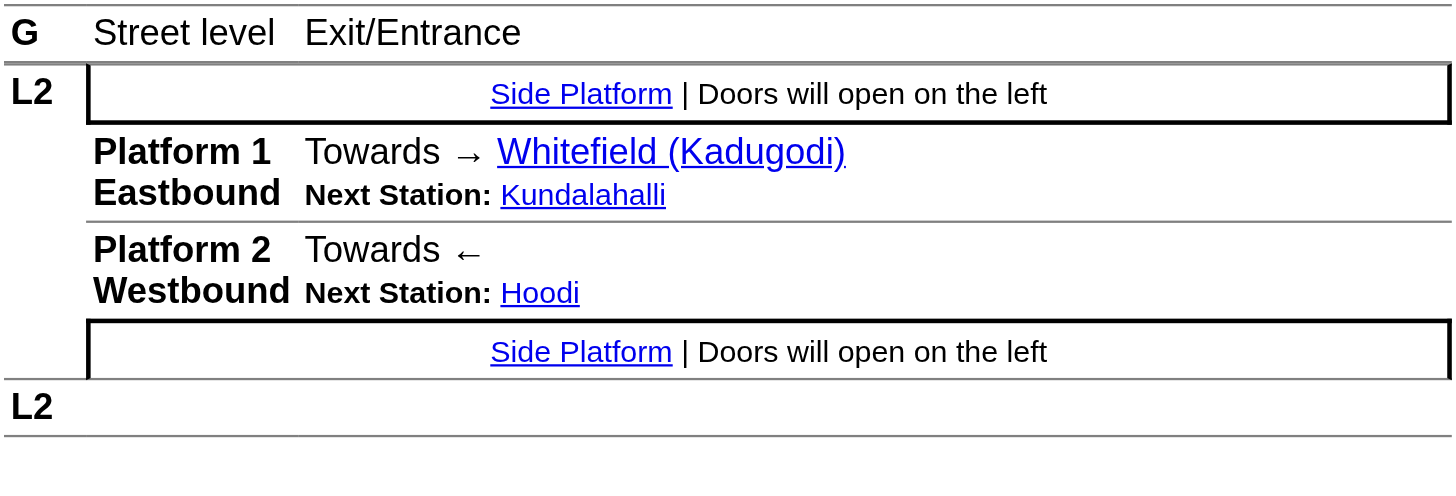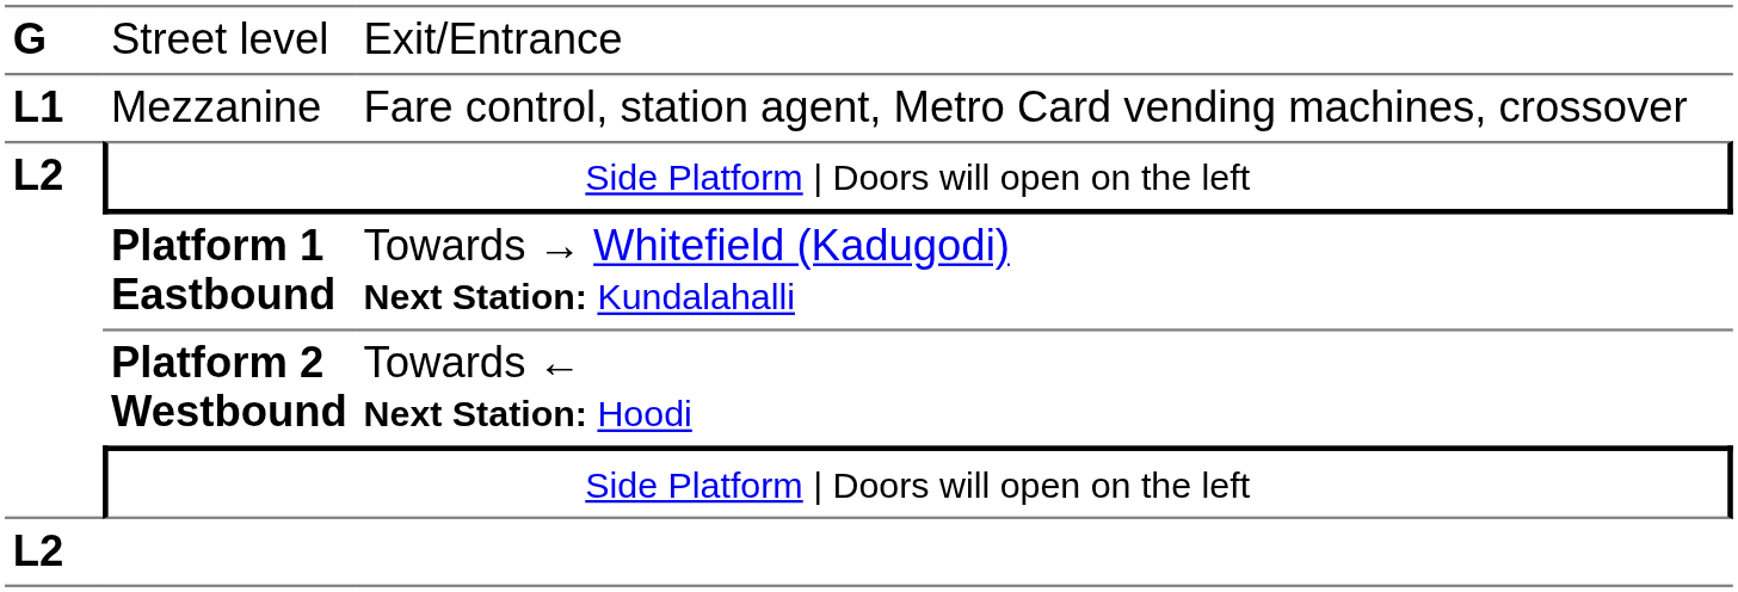 <table table border=0 cellspacing=0 cellpadding=3>
 <tr>
 <td style="border-bottom:solid 1px gray;border-top:solid 1px gray;" width=30 valign=top><strong>G</strong></td>
 <td style="border-top:solid 1px gray;border-bottom:solid 1px gray;" width=85 valign=top>Street level</td>
 <td style="border-top:solid 1px gray;border-bottom:solid 1px gray;" width=500 valign=top>Exit/Entrance</td>
+</tr>
+<tr>
+<td valign=top><strong>L1</strong></td>
+<td valign=top>Mezzanine</td>
+<td valign=top>Fare control, station agent, Metro Card vending machines, crossover<br></td>
 </tr>
 <tr>
 <td style="border-top:solid 1px gray;border-bottom:solid 1px gray;" width=30 rowspan=4 valign=top><strong>L2</strong></td>
 <td style="border-top:solid 1px gray;border-right:solid 2px black;border-left:solid 2px black;border-bottom:solid 2px black;text-align:center;" colspan=2><small><a href='#'>Side Platform</a> | Doors will open on the left </small></td>
 </tr>
 <tr>
 <td style="border-bottom:solid 1px gray;" width=85><span><strong>Platform 1</strong><br><strong>Eastbound</strong></span></td>
 <td style="border-bottom:solid 1px gray;" width=500>Towards → <a href='#'>Whitefield (Kadugodi)</a><br><small><strong>Next Station:</strong> <a href='#'>Kundalahalli</a></small></td>
 </tr>
 <tr>
 <td><span><strong>Platform 2 Westbound</strong></span></td>
 <td>Towards ← <br><small><strong>Next Station:</strong> <a href='#'>Hoodi</a></small></td>
 </tr>
 <tr>
 <td style="border-top:solid 2px black;border-right:solid 2px black;border-left:solid 2px black;border-bottom:solid 1px gray;" colspan=2  align=center><small><a href='#'>Side Platform</a> | Doors will open on the left </small></td>
 </tr>
 <tr>
 <td style="border-bottom:solid 1px gray;" width=30 rowspan=2 valign=top><strong>L2</strong></td>
 <td style="border-bottom:solid 1px gray;" width=85></td>
 <td style="border-bottom:solid 1px gray;" width=500></td>
 </tr>
 <tr>
 </tr>
 </table>
